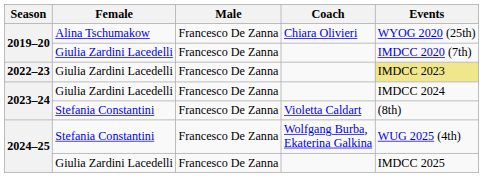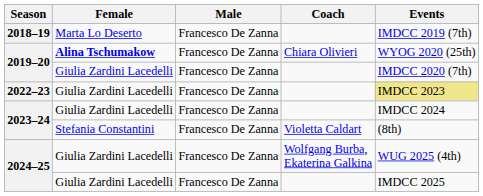 <table class="wikitable">
 <tr>
 <th scope="col">Season</th>
 <th scope="col">Female</th>
 <th scope="col">Male</th>
 <th scope="col">Coach</th>
 <th scope="col">Events</th>
 </tr>
 <tr>
+<th scope="row">2018–19</th>
+<td><a href='#'>Marta Lo Deserto</a></td>
+<td>Francesco De Zanna</td>
+<td></td>
+<td><a href='#'>IMDCC 2019</a> (7th)</td>
+</tr>
+<tr>
 <th scope="row" rowspan="2">2019–20</th>
-<td> <a href='#'>Alina Tschumakow</a></td>
+<td><strong> <a href='#'>Alina Tschumakow</a></strong></td>
 <td> Francesco De Zanna</td>
 <td><a href='#'>Chiara Olivieri</a></td>
 <td><a href='#'>WYOG 2020</a> (25th)</td>
 </tr>
 <tr>
 <td><a href='#'>Giulia Zardini Lacedelli</a></td>
 <td>Francesco De Zanna</td>
 <td></td>
 <td><a href='#'>IMDCC 2020</a> (7th)</td>
 </tr>
 <tr>
 <th scope="row">2022–23</th>
 <td>Giulia Zardini Lacedelli</td>
 <td>Francesco De Zanna</td>
 <td></td>
 <td style="background: khaki;">IMDCC 2023 </td>
 </tr>
 <tr>
 <th scope="row" rowspan="2">2023–24</th>
 <td>Giulia Zardini Lacedelli</td>
 <td>Francesco De Zanna</td>
 <td></td>
 <td>IMDCC 2024 </td>
 </tr>
 <tr>
 <td><a href='#'>Stefania Constantini</a></td>
 <td>Francesco De Zanna</td>
 <td><a href='#'>Violetta Caldart</a></td>
 <td> (8th)</td>
 </tr>
 <tr>
 <th scope="row" rowspan="2">2024–25</th>
-<td><a href='#'>Stefania Constantini</a></td>
+<td>Giulia Zardini Lacedelli</td>
 <td>Francesco De Zanna</td>
 <td><a href='#'>Wolfgang Burba</a>,<br><a href='#'>Ekaterina Galkina</a></td>
 <td><a href='#'>WUG 2025</a> (4th)</td>
 </tr>
 <tr>
 <td>Giulia Zardini Lacedelli</td>
 <td>Francesco De Zanna</td>
 <td></td>
 <td>IMDCC 2025 </td>
 </tr>
 </table>
